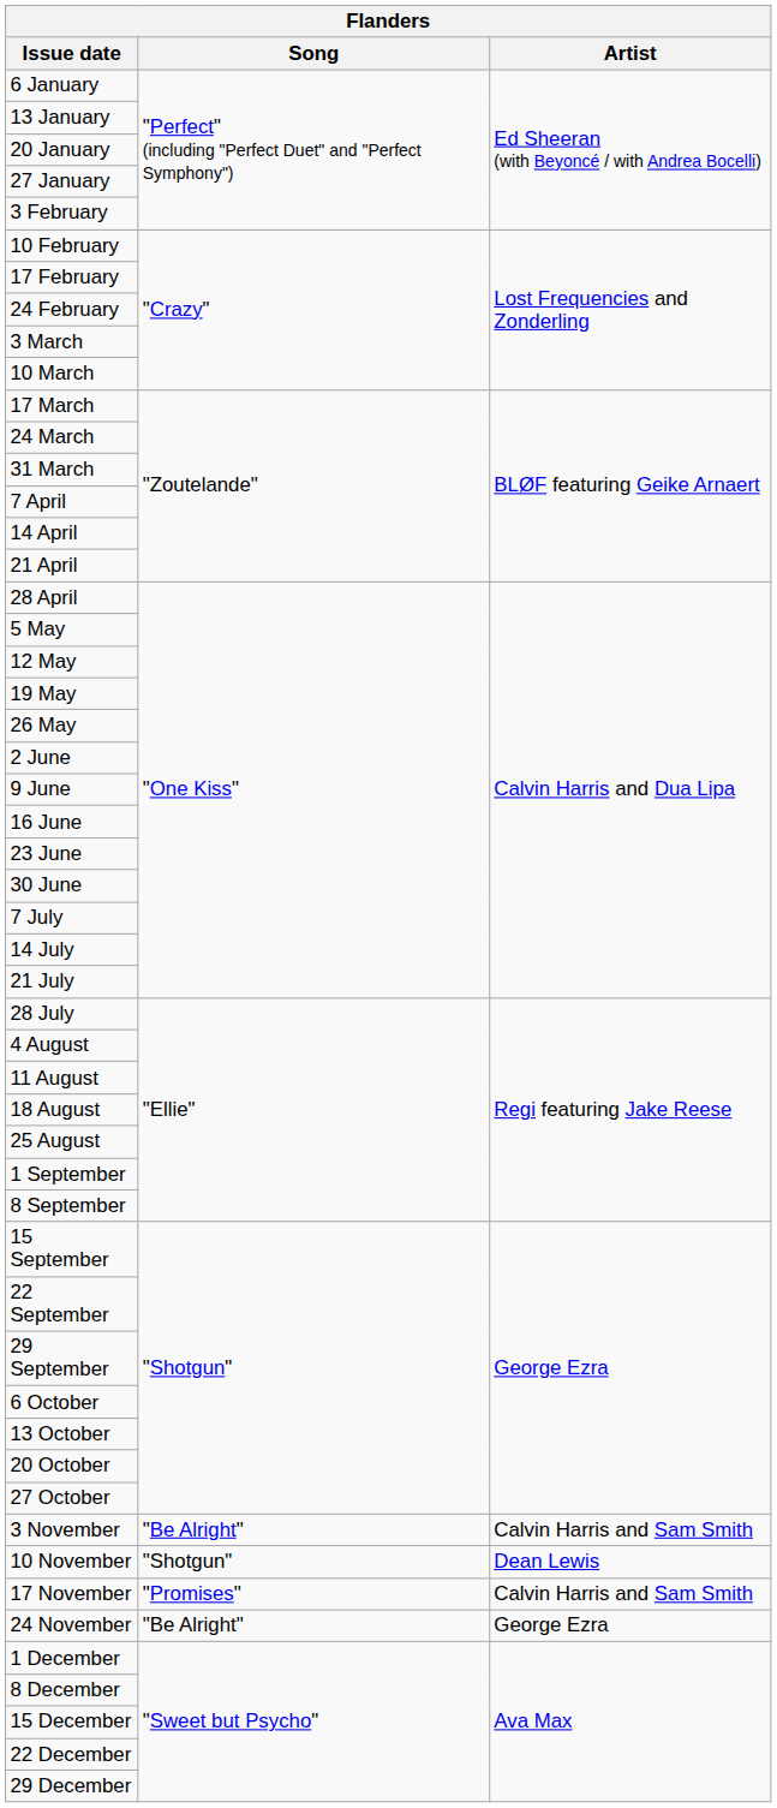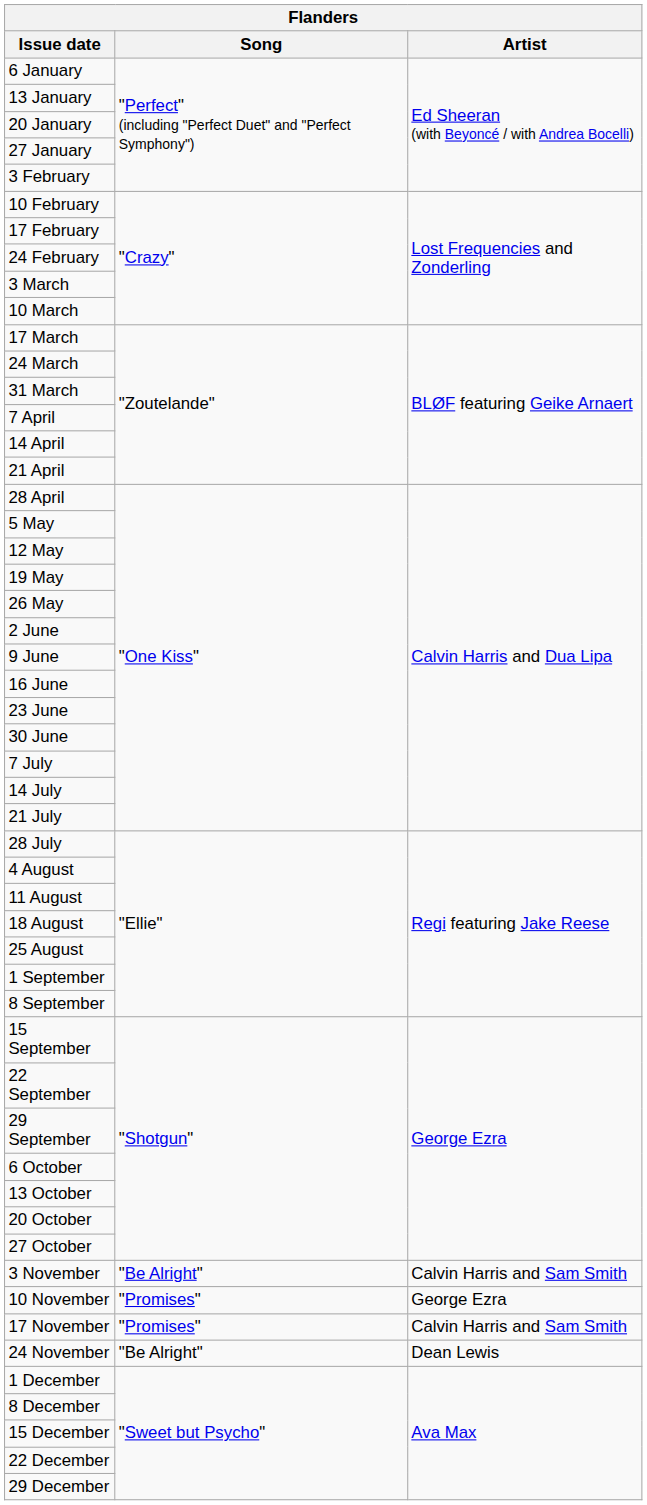 <table class="wikitable">
 <tr>
 <th colspan="4">Flanders</th>
 </tr>
 <tr>
 <th>Issue date</th>
 <th>Song</th>
 <th>Artist</th>
 </tr>
 <tr>
 <td>6 January</td>
 <td rowspan="5">"<a href='#'>Perfect</a>"<br><small>(including "Perfect Duet" and "Perfect Symphony")</small></td>
 <td rowspan="5"><a href='#'>Ed Sheeran</a><br><small>(with <a href='#'>Beyoncé</a> / with <a href='#'>Andrea Bocelli</a>)</small></td>
 </tr>
 <tr>
 <td>13 January</td>
 </tr>
 <tr>
 <td>20 January</td>
 </tr>
 <tr>
 <td>27 January</td>
 </tr>
 <tr>
 <td>3 February</td>
 </tr>
 <tr>
 <td>10 February</td>
 <td rowspan="5">"<a href='#'>Crazy</a>"</td>
 <td rowspan="5"><a href='#'>Lost Frequencies</a> and <a href='#'>Zonderling</a></td>
 </tr>
 <tr>
 <td>17 February</td>
 </tr>
 <tr>
 <td>24 February</td>
 </tr>
 <tr>
 <td>3 March</td>
 </tr>
 <tr>
 <td>10 March</td>
 </tr>
 <tr>
 <td>17 March</td>
 <td rowspan="6">"Zoutelande"</td>
 <td rowspan="6"><a href='#'>BLØF</a> featuring <a href='#'>Geike Arnaert</a></td>
 </tr>
 <tr>
 <td>24 March</td>
 </tr>
 <tr>
 <td>31 March</td>
 </tr>
 <tr>
 <td>7 April</td>
 </tr>
 <tr>
 <td>14 April</td>
 </tr>
 <tr>
 <td>21 April</td>
 </tr>
 <tr>
 <td>28 April</td>
 <td rowspan="13">"<a href='#'>One Kiss</a>"</td>
 <td rowspan="13"><a href='#'>Calvin Harris</a> and <a href='#'>Dua Lipa</a></td>
 </tr>
 <tr>
 <td>5 May</td>
 </tr>
 <tr>
 <td>12 May</td>
 </tr>
 <tr>
 <td>19 May</td>
 </tr>
 <tr>
 <td>26 May</td>
 </tr>
 <tr>
 <td>2 June</td>
 </tr>
 <tr>
 <td>9 June</td>
 </tr>
 <tr>
 <td>16 June</td>
 </tr>
 <tr>
 <td>23 June</td>
 </tr>
 <tr>
 <td>30 June</td>
 </tr>
 <tr>
 <td>7 July</td>
 </tr>
 <tr>
 <td>14 July</td>
 </tr>
 <tr>
 <td>21 July</td>
 </tr>
 <tr>
 <td>28 July</td>
 <td rowspan="7">"Ellie"</td>
 <td rowspan="7"><a href='#'>Regi</a> featuring <a href='#'>Jake Reese</a></td>
 </tr>
 <tr>
 <td>4 August</td>
 </tr>
 <tr>
 <td>11 August</td>
 </tr>
 <tr>
 <td>18 August</td>
 </tr>
 <tr>
 <td>25 August</td>
 </tr>
 <tr>
 <td>1 September</td>
 </tr>
 <tr>
 <td>8 September</td>
 </tr>
 <tr>
 <td>15 September</td>
 <td rowspan="7">"<a href='#'>Shotgun</a>"</td>
 <td rowspan="7"><a href='#'>George Ezra</a></td>
 </tr>
 <tr>
 <td>22 September</td>
 </tr>
 <tr>
 <td>29 September</td>
 </tr>
 <tr>
 <td>6 October</td>
 </tr>
 <tr>
 <td>13 October</td>
 </tr>
 <tr>
 <td>20 October</td>
 </tr>
 <tr>
 <td>27 October</td>
 </tr>
 <tr>
 <td>3 November</td>
 <td>"<a href='#'>Be Alright</a>"</td>
 <td>Calvin Harris and <a href='#'>Sam Smith</a></td>
 </tr>
 <tr>
 <td>10 November</td>
-<td>"Shotgun"</td>
-<td><a href='#'>Dean Lewis</a></td>
+<td>"<a href='#'>Promises</a>"</td>
+<td>George Ezra</td>
 </tr>
 <tr>
 <td>17 November</td>
 <td>"<a href='#'>Promises</a>"</td>
 <td>Calvin Harris and <a href='#'>Sam Smith</a></td>
 </tr>
 <tr>
 <td>24 November</td>
 <td>"Be Alright"</td>
-<td>George Ezra</td>
+<td>Dean Lewis</td>
 </tr>
 <tr>
 <td>1 December</td>
 <td rowspan="5">"<a href='#'>Sweet but Psycho</a>"</td>
 <td rowspan="5"><a href='#'>Ava Max</a></td>
 </tr>
 <tr>
 <td>8 December</td>
 </tr>
 <tr>
 <td>15 December</td>
 </tr>
 <tr>
 <td>22 December</td>
 </tr>
 <tr>
 <td>29 December</td>
 </tr>
 </table>
